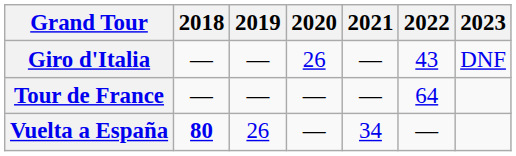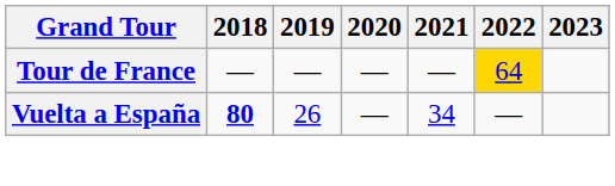 <table class="wikitable plainrowheaders">
 <tr>
 <th scope="col"><a href='#'>Grand Tour</a></th>
 <th scope="col">2018</th>
 <th scope="col">2019</th>
 <th scope="col">2020</th>
 <th scope="col">2021</th>
 <th scope="col">2022</th>
 <th scope="col">2023</th>
 </tr>
 <tr style="text-align:center;">
-<th scope="row"> <a href='#'>Giro d'Italia</a></th>
-<td>—</td>
-<td>—</td>
-<td><a href='#'>26</a></td>
-<td>—</td>
-<td><a href='#'>43</a></td>
-<td><a href='#'>DNF</a></td>
-</tr>
-<tr style="text-align:center;">
 <th scope="row"> <a href='#'>Tour de France</a></th>
 <td>—</td>
 <td>—</td>
 <td>—</td>
 <td>—</td>
-<td><a href='#'>64</a></td>
+<td style="background: gold;"><a href='#'>64</a></td>
 <td></td>
 </tr>
 <tr style="text-align:center;">
 <th scope="row"> <a href='#'>Vuelta a España</a></th>
 <td><strong><a href='#'>80</a></strong></td>
 <td><a href='#'>26</a></td>
 <td>—</td>
 <td><a href='#'>34</a></td>
 <td>—</td>
 <td></td>
 </tr>
 </table>
